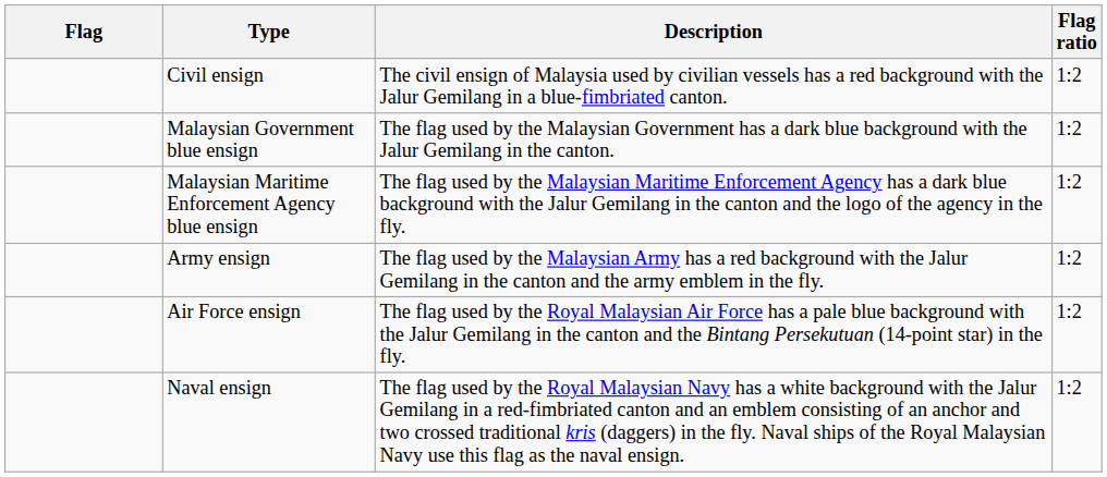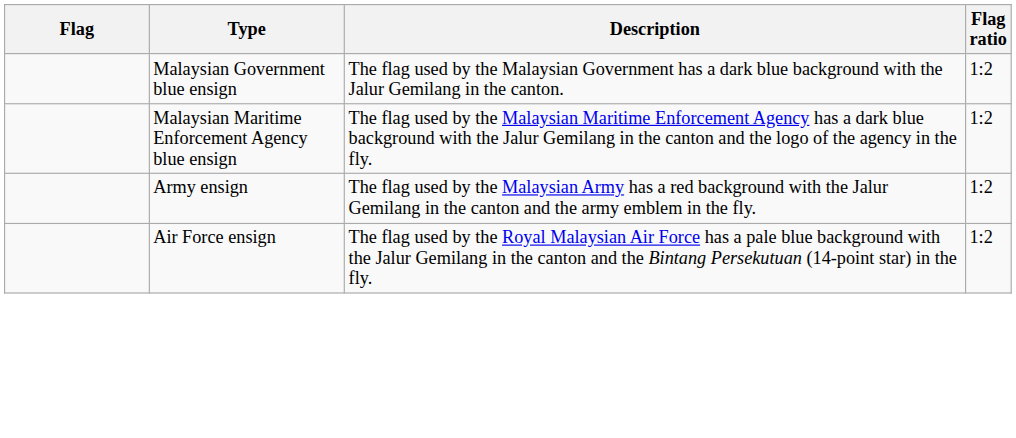 <table class="wikitable" style="width:100%">
 <tr>
 <th style="width:15%">Flag</th>
 <th style="width:20%">Type</th>
 <th style="width:85%">Description</th>
 <th style="width:15%">Flag ratio</th>
-</tr>
-<tr style="vertical-align:top;">
-<td class="noresize" style="text-align:center;"></td>
-<td> Civil ensign</td>
-<td>The civil ensign of Malaysia used by civilian vessels has a red background with the Jalur Gemilang in a blue-<a href='#'>fimbriated</a> canton.</td>
-<td>1:2</td>
 </tr>
 <tr style="vertical-align:top;">
 <td style="text-align:center;"></td>
 <td> Malaysian Government blue ensign</td>
 <td>The flag used by the Malaysian Government has a dark blue background with the Jalur Gemilang in the canton.</td>
 <td>1:2</td>
 </tr>
 <tr style="vertical-align:top;">
 <td style="text-align:center;"></td>
 <td> Malaysian Maritime Enforcement Agency blue ensign</td>
 <td>The flag used by the <a href='#'>Malaysian Maritime Enforcement Agency</a> has a dark blue background with the Jalur Gemilang in the canton and the logo of the agency in the fly.</td>
 <td>1:2</td>
 </tr>
 <tr style="vertical-align:top;">
 <td style="text-align:center;"></td>
 <td> Army ensign</td>
 <td>The flag used by the <a href='#'>Malaysian Army</a> has a red background with the Jalur Gemilang in the canton and the army emblem in the fly.</td>
 <td>1:2</td>
 </tr>
 <tr style="vertical-align:top;">
 <td style="text-align:center;"></td>
 <td> Air Force ensign</td>
 <td>The flag used by the <a href='#'>Royal Malaysian Air Force</a> has a pale blue background with the Jalur Gemilang in the canton and the <em>Bintang Persekutuan</em> (14-point star) in the fly.</td>
 <td>1:2</td>
 </tr>
-<tr style="vertical-align:top;">
-<td style="text-align:center;"></td>
-<td> Naval ensign</td>
-<td>The flag used by the <a href='#'>Royal Malaysian Navy</a> has a white background with the Jalur Gemilang in a red-fimbriated canton and an emblem consisting of an anchor and two crossed traditional <em><a href='#'>kris</a></em> (daggers) in the fly. Naval ships of the Royal Malaysian Navy use this flag as the naval ensign.</td>
-<td>1:2</td>
-</tr>
 </table>
